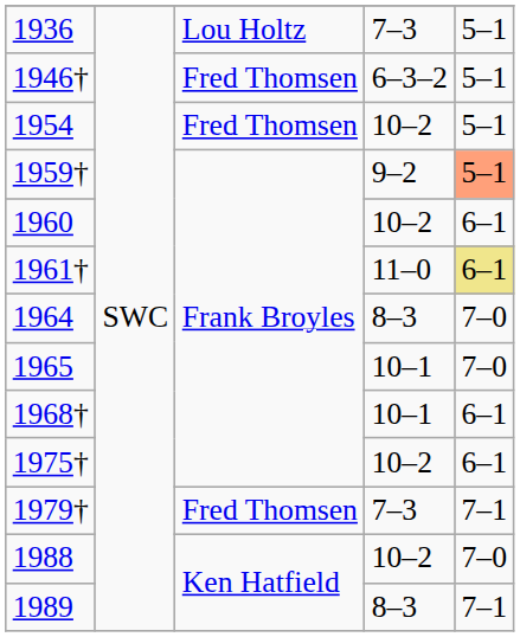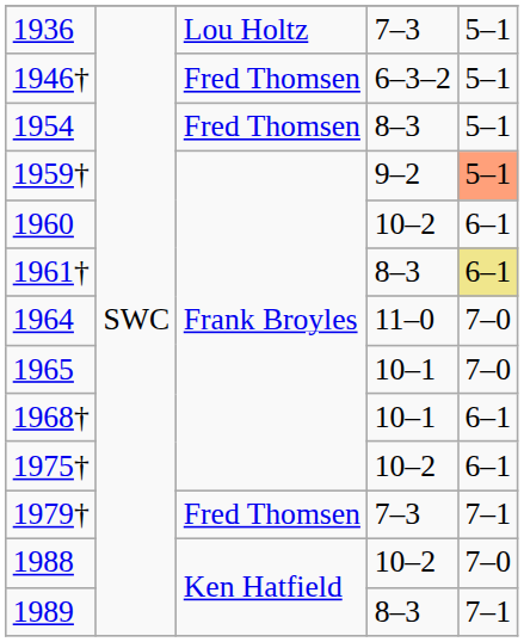 <table class="wikitable">
 <tr>
 </tr>
 <tr>
 <td><a href='#'>1936</a></td>
 <td rowspan="13">SWC</td>
 <td><a href='#'>Lou Holtz</a></td>
 <td>7–3</td>
 <td>5–1</td>
 </tr>
 <tr>
 <td><a href='#'>1946</a>†</td>
 <td><a href='#'>Fred Thomsen</a></td>
 <td>6–3–2</td>
 <td>5–1</td>
 </tr>
 <tr>
 <td><a href='#'>1954</a></td>
 <td><a href='#'>Fred Thomsen</a></td>
-<td>10–2</td>
+<td>8–3</td>
 <td>5–1</td>
 </tr>
 <tr>
 <td><a href='#'>1959</a>†</td>
 <td rowspan="7"><a href='#'>Frank Broyles</a></td>
 <td>9–2</td>
 <td style="background: lightsalmon;">5–1</td>
 </tr>
 <tr>
 <td><a href='#'>1960</a></td>
 <td>10–2</td>
 <td>6–1</td>
 </tr>
 <tr>
 <td><a href='#'>1961</a>†</td>
-<td>11–0</td>
+<td>8–3</td>
 <td style="background: khaki;">6–1</td>
 </tr>
 <tr>
 <td><a href='#'>1964</a></td>
-<td>8–3</td>
+<td>11–0</td>
 <td>7–0</td>
 </tr>
 <tr>
 <td><a href='#'>1965</a></td>
 <td>10–1</td>
 <td>7–0</td>
 </tr>
 <tr>
 <td><a href='#'>1968</a>†</td>
 <td>10–1</td>
 <td>6–1</td>
 </tr>
 <tr>
 <td><a href='#'>1975</a>†</td>
 <td>10–2</td>
 <td>6–1</td>
 </tr>
 <tr>
 <td><a href='#'>1979</a>†</td>
 <td><a href='#'>Fred Thomsen</a></td>
 <td>7–3</td>
 <td>7–1</td>
 </tr>
 <tr>
 <td><a href='#'>1988</a></td>
 <td rowspan="2"><a href='#'>Ken Hatfield</a></td>
 <td>10–2</td>
 <td>7–0</td>
 </tr>
 <tr>
 <td><a href='#'>1989</a></td>
 <td>8–3</td>
 <td>7–1</td>
 </tr>
 </table>
